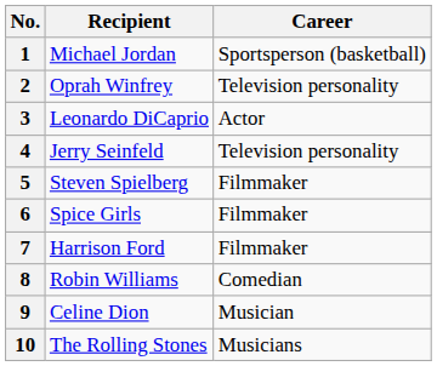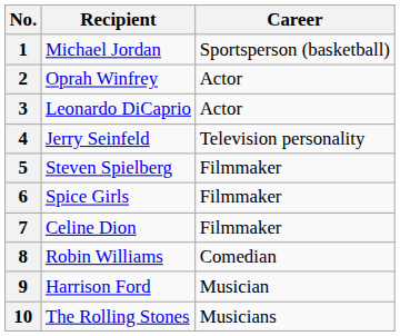 <table class="wikitable plainrowheaders">
 <tr>
 <th scope="col">No.</th>
 <th scope="col">Recipient</th>
 <th scope="col">Career</th>
 </tr>
 <tr>
 <th scope="row">1</th>
 <td> <a href='#'>Michael Jordan</a></td>
 <td>Sportsperson (basketball)</td>
 </tr>
 <tr>
 <th scope="row">2</th>
 <td> <a href='#'>Oprah Winfrey</a></td>
-<td>Television personality</td>
+<td>Actor</td>
 </tr>
 <tr>
 <th scope="row">3</th>
 <td> <a href='#'>Leonardo DiCaprio</a></td>
 <td>Actor</td>
 </tr>
 <tr>
 <th scope="row">4</th>
 <td> <a href='#'>Jerry Seinfeld</a></td>
 <td>Television personality</td>
 </tr>
 <tr>
 <th scope="row">5</th>
 <td> <a href='#'>Steven Spielberg</a></td>
 <td>Filmmaker</td>
 </tr>
 <tr>
 <th scope="row">6</th>
 <td> <a href='#'>Spice Girls</a></td>
 <td>Filmmaker</td>
 </tr>
 <tr>
 <th scope="row">7</th>
-<td> <a href='#'>Harrison Ford</a></td>
+<td> <a href='#'>Celine Dion</a></td>
 <td>Filmmaker</td>
 </tr>
 <tr>
 <th scope="row">8</th>
 <td> <a href='#'>Robin Williams</a></td>
 <td>Comedian</td>
 </tr>
 <tr>
 <th scope="row">9</th>
-<td> <a href='#'>Celine Dion</a></td>
+<td> <a href='#'>Harrison Ford</a></td>
 <td>Musician</td>
 </tr>
 <tr>
 <th scope="row">10</th>
 <td> <a href='#'>The Rolling Stones</a></td>
 <td>Musicians</td>
 </tr>
 </table>
